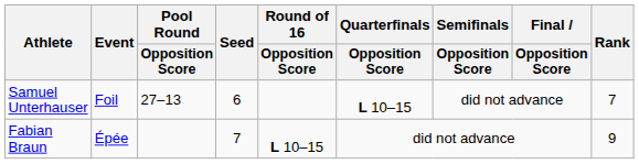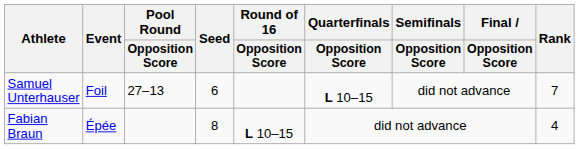 <table class=wikitable style="font-size:90%">
 <tr>
 <th rowspan="2">Athlete</th>
 <th rowspan="2">Event</th>
 <th>Pool Round</th>
 <th rowspan="2">Seed</th>
 <th>Round of 16</th>
 <th>Quarterfinals</th>
 <th>Semifinals</th>
 <th>Final / </th>
 <th rowspan=2>Rank</th>
 </tr>
 <tr style="font-size:95%">
 <th>Opposition<br>Score</th>
 <th>Opposition<br>Score</th>
 <th>Opposition<br>Score</th>
 <th>Opposition<br>Score</th>
 <th>Opposition<br>Score</th>
 </tr>
 <tr align=center>
 <td align=left><a href='#'>Samuel Unterhauser</a></td>
 <td align=left><a href='#'>Foil</a></td>
 <td align=left>27–13</td>
 <td>6</td>
 <td></td>
 <td><br><strong>L</strong> 10–15</td>
 <td colspan=2>did not advance</td>
 <td>7</td>
 </tr>
 <tr align=center>
 <td align=left><a href='#'>Fabian Braun</a></td>
 <td align=left><a href='#'>Épée</a></td>
 <td align=left></td>
-<td>7</td>
+<td>8</td>
 <td><br><strong>L</strong> 10–15</td>
 <td colspan=3>did not advance</td>
-<td>9</td>
+<td>4</td>
 </tr>
 </table>
